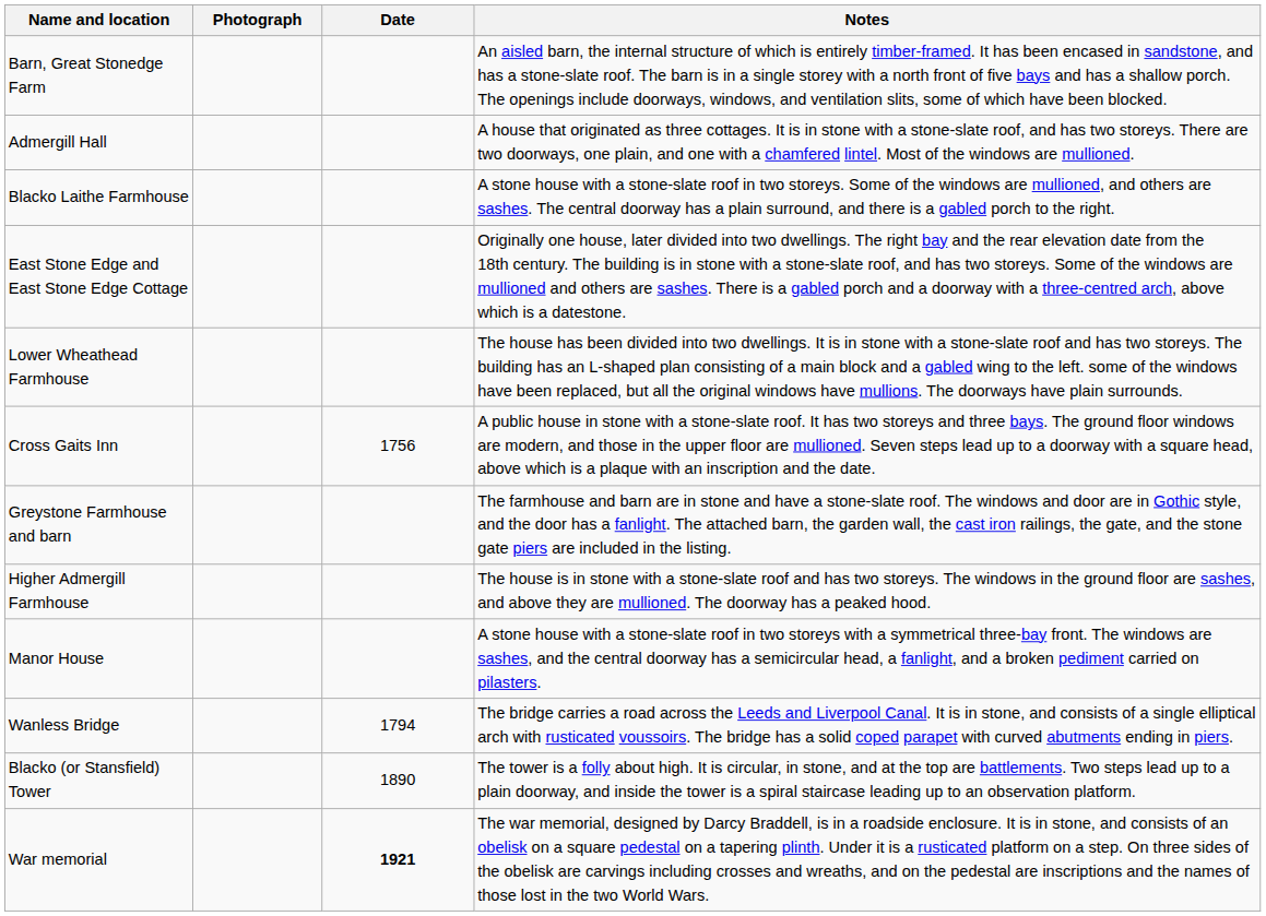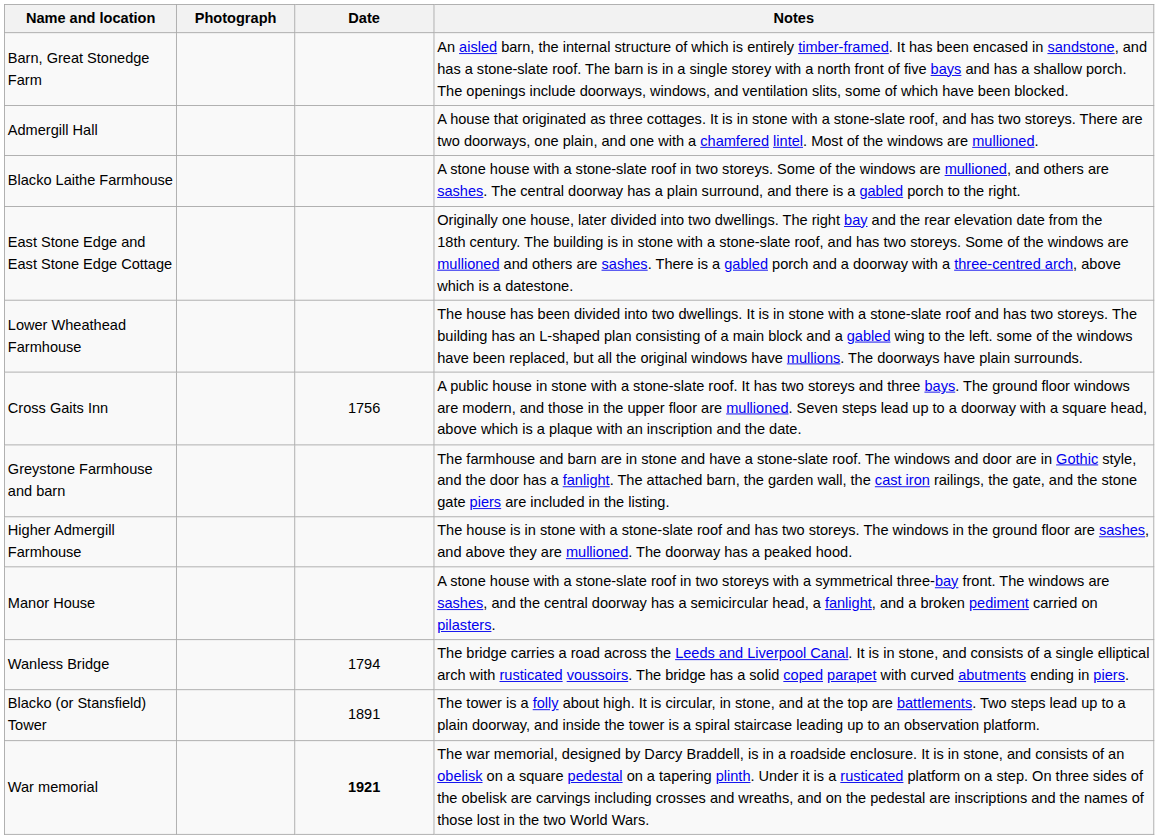 <table class="wikitable sortable plainrowheaders" style="width:100%;border:0px;text-align:left;line-height:150%;">
 <tr>
 <th scope="col"  style="width:150px">Name and location</th>
 <th scope="col"  style="width:100px" class="unsortable">Photograph</th>
 <th scope="col"  style="width:120px">Date</th>
 <th scope="col"  style="width:650px" class="unsortable">Notes</th>
 </tr>
 <tr>
 <td>Barn, Great Stonedge Farm<br><small></small></td>
 <td></td>
 <td align="center"></td>
 <td>An <a href='#'>aisled</a> barn, the internal structure of which is entirely <a href='#'>timber-framed</a>.  It has been encased in <a href='#'>sandstone</a>, and has a stone-slate roof.  The barn is in a single storey with a north front of five <a href='#'>bays</a> and has a shallow porch.  The openings include doorways, windows, and ventilation slits, some of which have been blocked.</td>
 </tr>
 <tr>
 <td>Admergill Hall<br><small></small></td>
 <td></td>
 <td align="center"></td>
 <td>A house that originated as three cottages.  It is in stone with a stone-slate roof, and has two storeys.  There are two doorways, one plain, and one with a <a href='#'>chamfered</a> <a href='#'>lintel</a>.  Most of the windows are <a href='#'>mullioned</a>.</td>
 </tr>
 <tr>
 <td>Blacko Laithe Farmhouse<br><small></small></td>
 <td></td>
 <td align="center"></td>
 <td>A stone house with a stone-slate roof in two storeys.  Some of the windows are <a href='#'>mullioned</a>, and others are <a href='#'>sashes</a>.  The central doorway has a plain surround, and there is a <a href='#'>gabled</a> porch to the right.</td>
 </tr>
 <tr>
 <td>East Stone Edge and East Stone Edge Cottage<br><small></small></td>
 <td></td>
 <td align="center"></td>
 <td>Originally one house, later divided into two dwellings.  The right <a href='#'>bay</a> and the rear elevation date from the 18th century.  The building is in stone with a stone-slate roof, and has two storeys.  Some of the windows are <a href='#'>mullioned</a> and others are <a href='#'>sashes</a>.  There is a <a href='#'>gabled</a> porch and a doorway with a <a href='#'>three-centred arch</a>, above which is a datestone.</td>
 </tr>
 <tr>
 <td>Lower Wheathead Farmhouse<br><small></small></td>
 <td></td>
 <td align="center"></td>
 <td>The house has been divided into two dwellings.  It is in stone with a stone-slate roof and has two storeys.  The building has an L-shaped plan consisting of a main block and a <a href='#'>gabled</a> wing to the left.  some of the windows have been replaced, but all the original windows have <a href='#'>mullions</a>.  The doorways have plain surrounds.</td>
 </tr>
 <tr>
 <td>Cross Gaits Inn<br><small></small></td>
 <td></td>
 <td align="center">1756</td>
 <td>A public house in stone with a stone-slate roof.  It has two storeys and three <a href='#'>bays</a>.  The ground floor windows are modern, and those in the upper floor are <a href='#'>mullioned</a>.  Seven steps lead up to a doorway with a square head, above which is a plaque with an inscription and the date.</td>
 </tr>
 <tr>
 <td>Greystone Farmhouse and barn<br><small></small></td>
 <td></td>
 <td align="center"></td>
 <td>The farmhouse and barn are in stone and have a stone-slate roof.  The windows and door are in <a href='#'>Gothic</a> style, and the door has a <a href='#'>fanlight</a>.  The attached barn, the garden wall, the <a href='#'>cast iron</a> railings, the gate, and the stone gate <a href='#'>piers</a> are included in the listing.</td>
 </tr>
 <tr>
 <td>Higher Admergill Farmhouse<br><small></small></td>
 <td></td>
 <td align="center"></td>
 <td>The house is in stone with a stone-slate roof and has two storeys.  The windows in the ground floor are <a href='#'>sashes</a>, and above they are <a href='#'>mullioned</a>.  The doorway has a peaked hood.</td>
 </tr>
 <tr>
 <td>Manor House<br><small></small></td>
 <td></td>
 <td align="center"></td>
 <td>A stone house with a stone-slate roof in two storeys with a symmetrical three-<a href='#'>bay</a> front.  The windows are <a href='#'>sashes</a>, and the central doorway has a semicircular head, a <a href='#'>fanlight</a>, and a broken <a href='#'>pediment</a> carried on <a href='#'>pilasters</a>.</td>
 </tr>
 <tr>
 <td>Wanless Bridge<br><small></small></td>
 <td></td>
 <td align="center">1794</td>
 <td>The bridge carries a road across the <a href='#'>Leeds and Liverpool Canal</a>.  It is in stone, and consists of a single elliptical arch with <a href='#'>rusticated</a> <a href='#'>voussoirs</a>.  The bridge has a solid <a href='#'>coped</a> <a href='#'>parapet</a> with curved <a href='#'>abutments</a> ending in <a href='#'>piers</a>.</td>
 </tr>
 <tr>
 <td>Blacko (or Stansfield) Tower<br><small></small></td>
 <td></td>
-<td align="center">1890</td>
+<td align="center">1891</td>
 <td>The tower is a <a href='#'>folly</a> about  high.  It is circular, in stone, and at the top are <a href='#'>battlements</a>.  Two steps lead up to a plain doorway, and inside the tower is a spiral staircase leading up to an observation platform.</td>
 </tr>
 <tr>
 <td>War memorial<br><small></small></td>
 <td></td>
 <td align="center"><strong>1921</strong></td>
 <td>The war memorial, designed by Darcy Braddell, is in a roadside enclosure.  It is in stone, and consists of an <a href='#'>obelisk</a> on a square <a href='#'>pedestal</a> on a tapering <a href='#'>plinth</a>.  Under it is a <a href='#'>rusticated</a> platform on a step.  On three sides of the obelisk are carvings including crosses and wreaths, and on the pedestal are inscriptions and the names of those lost in the two World Wars.</td>
 </tr>
 <tr>
 </tr>
 </table>
